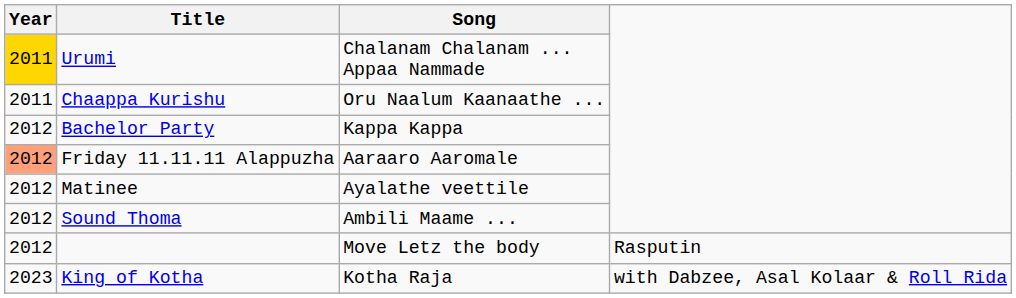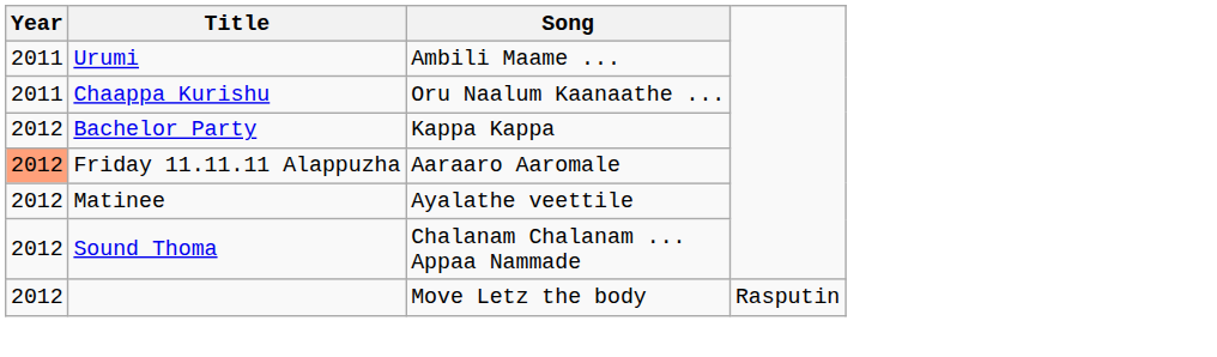 <table class="wikitable">
 <tr>
 <th>Year</th>
 <th>Title</th>
 <th>Song</th>
 </tr>
 <tr>
-<td style="background: gold;">2011</td>
+<td>2011</td>
 <td><a href='#'>Urumi</a></td>
-<td>Chalanam Chalanam ...<br>Appaa Nammade </td>
+<td>Ambili Maame ...</td>
 </tr>
 <tr>
 <td>2011</td>
 <td><a href='#'>Chaappa Kurishu</a></td>
 <td>Oru Naalum Kaanaathe ...</td>
 </tr>
 <tr>
 <td>2012</td>
 <td><a href='#'>Bachelor Party</a></td>
 <td>Kappa Kappa</td>
 </tr>
 <tr>
 <td style="background: lightsalmon;">2012</td>
 <td>Friday 11.11.11 Alappuzha</td>
 <td>Aaraaro Aaromale</td>
 </tr>
 <tr>
 <td>2012</td>
 <td>Matinee</td>
 <td>Ayalathe veettile</td>
 </tr>
 <tr>
 <td>2012</td>
 <td><a href='#'>Sound Thoma</a></td>
-<td>Ambili Maame ...</td>
+<td>Chalanam Chalanam ...<br>Appaa Nammade </td>
 </tr>
 <tr>
 <td>2012</td>
 <td></td>
 <td>Move Letz the body</td>
 <td>Rasputin</td>
 </tr>
-<tr>
-<td>2023</td>
-<td><a href='#'>King of Kotha</a></td>
-<td>Kotha Raja</td>
-<td>with Dabzee, Asal Kolaar & <a href='#'>Roll Rida</a></td>
-</tr>
 </table>
